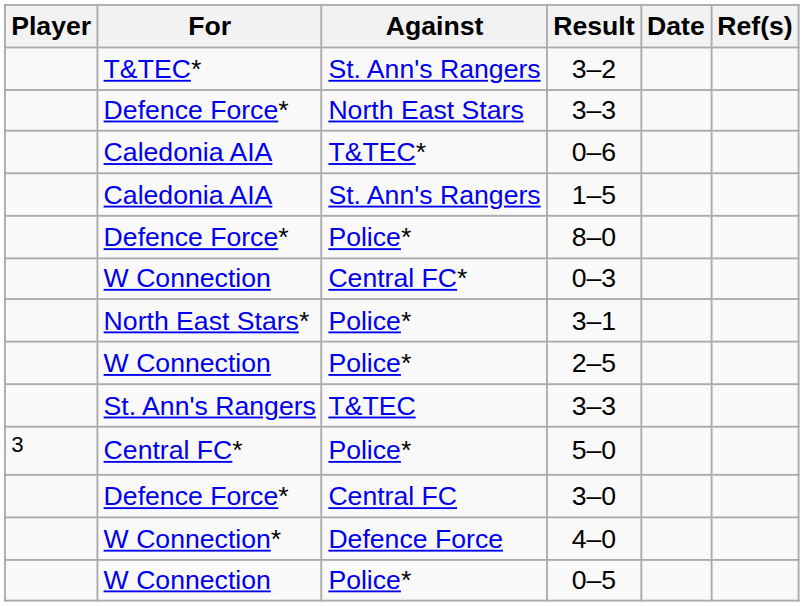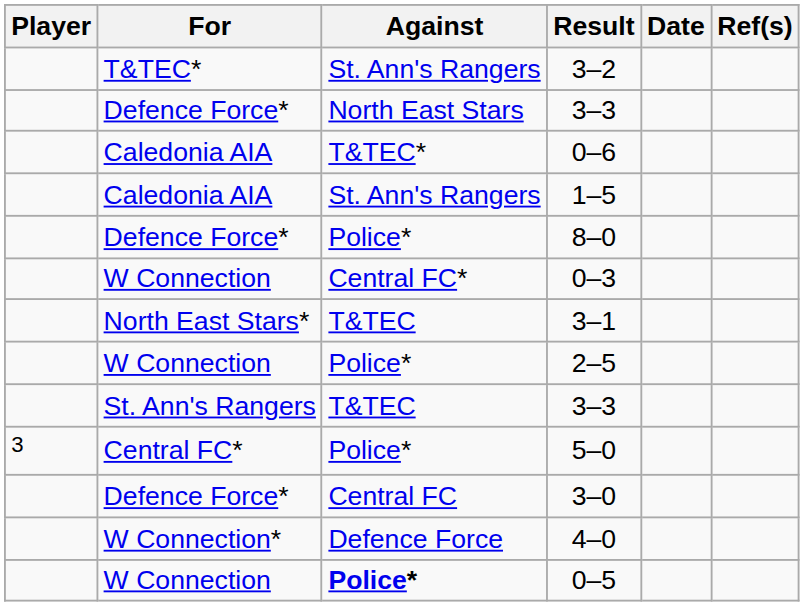 <table class="wikitable sortable" style="font-size:90%;">
 <tr>
 <th>Player</th>
 <th>For</th>
 <th>Against</th>
 <th align=center>Result</th>
 <th>Date</th>
 <th class="unsortable">Ref(s)</th>
 </tr>
 <tr>
 <td> </td>
 <td><a href='#'>T&TEC</a>*</td>
 <td><a href='#'>St. Ann's Rangers</a></td>
 <td align="center">3–2</td>
 <td></td>
 <td></td>
 </tr>
 <tr>
 <td> </td>
 <td><a href='#'>Defence Force</a>*</td>
 <td><a href='#'>North East Stars</a></td>
 <td align="center">3–3</td>
 <td></td>
 <td></td>
 </tr>
 <tr>
 <td> </td>
 <td><a href='#'>Caledonia AIA</a></td>
 <td><a href='#'>T&TEC</a>*</td>
 <td align="center">0–6</td>
 <td></td>
 <td></td>
 </tr>
 <tr>
 <td> </td>
 <td><a href='#'>Caledonia AIA</a></td>
 <td><a href='#'>St. Ann's Rangers</a></td>
 <td align="center">1–5</td>
 <td></td>
 <td></td>
 </tr>
 <tr>
 <td> </td>
 <td><a href='#'>Defence Force</a>*</td>
 <td><a href='#'>Police</a>*</td>
 <td align="center">8–0</td>
 <td></td>
 <td></td>
 </tr>
 <tr>
 <td> </td>
 <td><a href='#'>W Connection</a></td>
 <td><a href='#'>Central FC</a>*</td>
 <td align=center>0–3</td>
 <td></td>
 <td></td>
 </tr>
 <tr>
 <td> </td>
 <td><a href='#'>North East Stars</a>*</td>
-<td><a href='#'>Police</a>*</td>
+<td><a href='#'>T&TEC</a></td>
 <td align=center>3–1</td>
 <td></td>
 <td></td>
 </tr>
 <tr>
 <td> </td>
 <td><a href='#'>W Connection</a></td>
 <td><a href='#'>Police</a>*</td>
 <td align=center>2–5</td>
 <td></td>
 <td></td>
 </tr>
 <tr>
 <td> </td>
 <td><a href='#'>St. Ann's Rangers</a></td>
 <td><a href='#'>T&TEC</a></td>
 <td align=center>3–3</td>
 <td></td>
 <td></td>
 </tr>
 <tr>
 <td> <sup>3</sup></td>
 <td><a href='#'>Central FC</a>*</td>
 <td><a href='#'>Police</a>*</td>
 <td align=center>5–0</td>
 <td></td>
 <td></td>
 </tr>
 <tr>
 <td> </td>
 <td><a href='#'>Defence Force</a>*</td>
 <td><a href='#'>Central FC</a></td>
 <td align=center>3–0</td>
 <td></td>
 <td></td>
 </tr>
 <tr>
 <td> </td>
 <td><a href='#'>W Connection</a>*</td>
 <td><a href='#'>Defence Force</a></td>
 <td align=center>4–0</td>
 <td></td>
 <td></td>
 </tr>
 <tr>
 <td> </td>
 <td><a href='#'>W Connection</a></td>
-<td><a href='#'>Police</a>*</td>
+<td><strong><a href='#'>Police</a>*</strong></td>
 <td align=center>0–5</td>
 <td></td>
 <td></td>
 </tr>
 </table>
